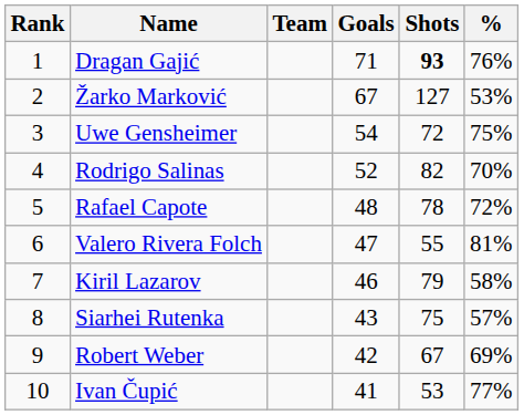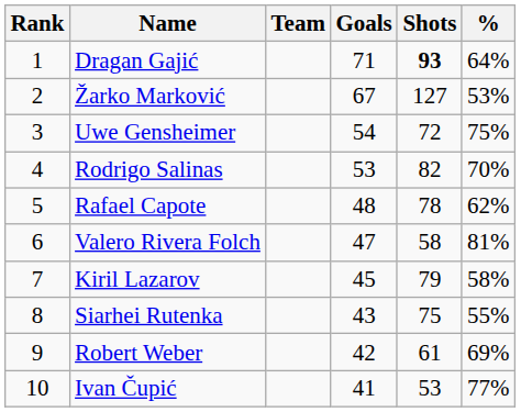 <table class="wikitable" style="text-align: center;">
 <tr>
 <th>Rank</th>
 <th>Name</th>
 <th>Team</th>
 <th>Goals</th>
 <th>Shots</th>
 <th>%</th>
 </tr>
 <tr>
 <td>1</td>
 <td align="left"><a href='#'>Dragan Gajić</a></td>
 <td align="left"></td>
 <td>71</td>
 <td><strong>93</strong></td>
-<td>76%</td>
+<td>64%</td>
 </tr>
 <tr>
 <td>2</td>
 <td align="left"><a href='#'>Žarko Marković</a></td>
 <td align="left"></td>
 <td>67</td>
 <td>127</td>
 <td>53%</td>
 </tr>
 <tr>
 <td>3</td>
 <td align="left"><a href='#'>Uwe Gensheimer</a></td>
 <td align="left"></td>
 <td>54</td>
 <td>72</td>
 <td>75%</td>
 </tr>
 <tr>
 <td>4</td>
 <td align="left"><a href='#'>Rodrigo Salinas</a></td>
 <td align="left"></td>
-<td>52</td>
+<td>53</td>
 <td>82</td>
 <td>70%</td>
 </tr>
 <tr>
 <td>5</td>
 <td align="left"><a href='#'>Rafael Capote</a></td>
 <td align="left"></td>
 <td>48</td>
 <td>78</td>
-<td>72%</td>
+<td>62%</td>
 </tr>
 <tr>
 <td>6</td>
 <td align="left"><a href='#'>Valero Rivera Folch</a></td>
 <td align="left"></td>
 <td>47</td>
-<td>55</td>
+<td>58</td>
 <td>81%</td>
 </tr>
 <tr>
 <td>7</td>
 <td align="left"><a href='#'>Kiril Lazarov</a></td>
 <td align="left"></td>
-<td>46</td>
+<td>45</td>
 <td>79</td>
 <td>58%</td>
 </tr>
 <tr>
 <td>8</td>
 <td align="left"><a href='#'>Siarhei Rutenka</a></td>
 <td align="left"></td>
 <td>43</td>
 <td>75</td>
-<td>57%</td>
+<td>55%</td>
 </tr>
 <tr>
 <td>9</td>
 <td align="left"><a href='#'>Robert Weber</a></td>
 <td align="left"></td>
 <td>42</td>
-<td>67</td>
+<td>61</td>
 <td>69%</td>
 </tr>
 <tr>
 <td>10</td>
 <td align="left"><a href='#'>Ivan Čupić</a></td>
 <td align="left"></td>
 <td>41</td>
 <td>53</td>
 <td>77%</td>
 </tr>
 </table>
